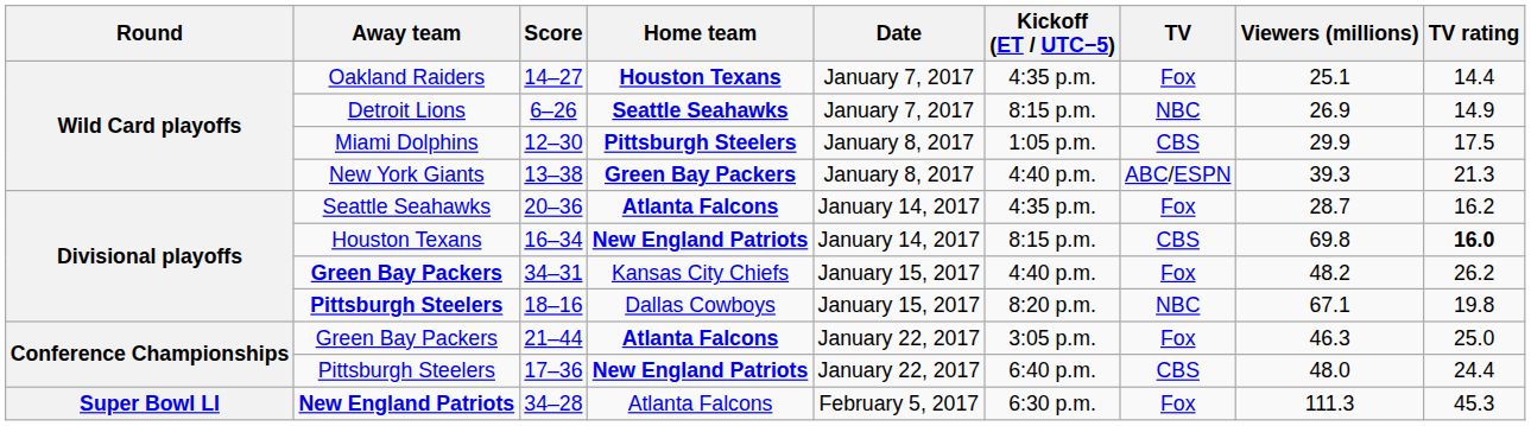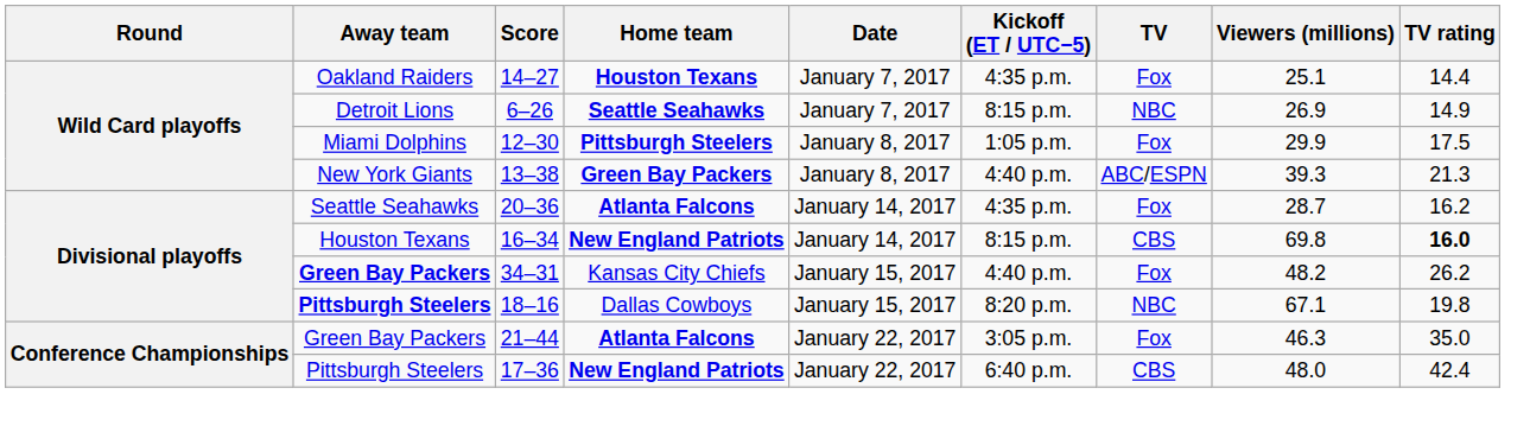 <table class="wikitable sortable" style="font-size:92%; text-align:center">
 <tr>
 <th>Round</th>
 <th>Away team</th>
 <th>Score</th>
 <th>Home team</th>
 <th>Date</th>
 <th>Kickoff<br>(<a href='#'>ET</a> / <a href='#'>UTC−5</a>)</th>
 <th>TV</th>
 <th>Viewers (millions)</th>
 <th>TV rating</th>
 </tr>
 <tr>
 <th rowspan=4>Wild Card playoffs</th>
 <td><a href='#'>Oakland Raiders</a></td>
 <td><a href='#'>14–27</a></td>
 <td><strong><a href='#'>Houston Texans</a></strong></td>
 <td>January 7, 2017</td>
 <td>4:35 p.m.</td>
 <td><a href='#'>Fox</a></td>
 <td>25.1</td>
 <td>14.4</td>
 </tr>
 <tr>
 <td><a href='#'>Detroit Lions</a></td>
 <td><a href='#'>6–26</a></td>
 <td><strong><a href='#'>Seattle Seahawks</a></strong></td>
 <td>January 7, 2017</td>
 <td>8:15 p.m.</td>
 <td><a href='#'>NBC</a></td>
 <td>26.9</td>
 <td>14.9</td>
 </tr>
 <tr>
 <td><a href='#'>Miami Dolphins</a></td>
 <td><a href='#'>12–30</a></td>
 <td><strong><a href='#'>Pittsburgh Steelers</a></strong></td>
 <td>January 8, 2017</td>
 <td>1:05 p.m.</td>
-<td><a href='#'>CBS</a></td>
+<td><a href='#'>Fox</a></td>
 <td>29.9</td>
 <td>17.5</td>
 </tr>
 <tr>
 <td><a href='#'>New York Giants</a></td>
 <td><a href='#'>13–38</a></td>
 <td><strong><a href='#'>Green Bay Packers</a></strong></td>
 <td>January 8, 2017</td>
 <td>4:40 p.m.</td>
 <td><a href='#'>ABC</a>/<a href='#'>ESPN</a></td>
 <td>39.3</td>
 <td>21.3</td>
 </tr>
 <tr>
 <th rowspan=4>Divisional playoffs</th>
 <td><a href='#'>Seattle Seahawks</a></td>
 <td><a href='#'>20–36</a></td>
 <td><strong><a href='#'>Atlanta Falcons</a></strong></td>
 <td>January 14, 2017</td>
 <td>4:35 p.m.</td>
 <td><a href='#'>Fox</a></td>
 <td>28.7</td>
 <td>16.2</td>
 </tr>
 <tr>
 <td><a href='#'>Houston Texans</a></td>
 <td><a href='#'>16–34</a></td>
 <td><strong><a href='#'>New England Patriots</a></strong></td>
 <td>January 14, 2017</td>
 <td>8:15 p.m.</td>
 <td><a href='#'>CBS</a></td>
 <td>69.8</td>
 <td><strong>16.0</strong></td>
 </tr>
 <tr>
 <td><strong><a href='#'>Green Bay Packers</a></strong></td>
 <td><a href='#'>34–31</a></td>
 <td><a href='#'>Kansas City Chiefs</a></td>
 <td>January 15, 2017</td>
 <td>4:40 p.m.</td>
 <td><a href='#'>Fox</a></td>
 <td>48.2</td>
 <td>26.2</td>
 </tr>
 <tr>
 <td><strong><a href='#'>Pittsburgh Steelers</a></strong></td>
 <td><a href='#'>18–16</a></td>
 <td><a href='#'>Dallas Cowboys</a></td>
 <td>January 15, 2017</td>
 <td>8:20 p.m.</td>
 <td><a href='#'>NBC</a></td>
 <td>67.1</td>
 <td>19.8</td>
 </tr>
 <tr>
 <th rowspan=2>Conference Championships</th>
 <td><a href='#'>Green Bay Packers</a></td>
 <td><a href='#'>21–44</a></td>
 <td><strong><a href='#'>Atlanta Falcons</a></strong></td>
 <td>January 22, 2017</td>
 <td>3:05 p.m.</td>
 <td><a href='#'>Fox</a></td>
 <td>46.3</td>
-<td>25.0</td>
+<td>35.0</td>
 </tr>
 <tr>
 <td><a href='#'>Pittsburgh Steelers</a></td>
 <td><a href='#'>17–36</a></td>
 <td><strong><a href='#'>New England Patriots</a></strong></td>
 <td>January 22, 2017</td>
 <td>6:40 p.m.</td>
 <td><a href='#'>CBS</a></td>
 <td>48.0</td>
-<td>24.4</td>
-</tr>
-<tr>
-<th><a href='#'>Super Bowl LI</a><br></th>
-<td><strong><a href='#'>New England Patriots</a></strong></td>
-<td><a href='#'>34–28 </a></td>
-<td><a href='#'>Atlanta Falcons</a></td>
-<td>February 5, 2017</td>
-<td>6:30 p.m.</td>
-<td><a href='#'>Fox</a></td>
-<td>111.3</td>
-<td>45.3</td>
+<td>42.4</td>
 </tr>
 </table>
